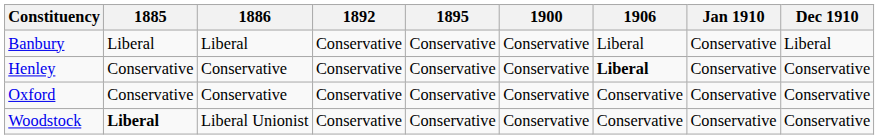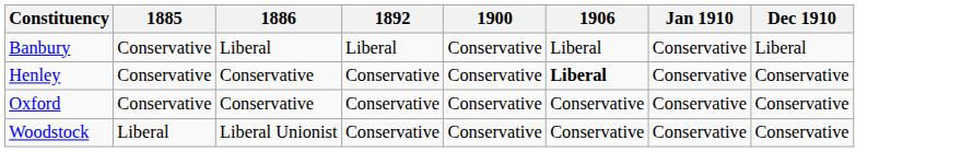 <table class="wikitable sortable">
 <tr>
 <th>Constituency</th>
 <th>1885</th>
 <th>1886</th>
 <th>1892</th>
-<th>1895</th>
 <th>1900</th>
 <th>1906</th>
 <th>Jan 1910</th>
 <th>Dec 1910</th>
 </tr>
 <tr>
 <td><a href='#'>Banbury</a></td>
+<td bgcolor=>Conservative</td>
 <td bgcolor=>Liberal</td>
 <td bgcolor=>Liberal</td>
-<td bgcolor=>Conservative</td>
-<td bgcolor=>Conservative</td>
 <td bgcolor=>Conservative</td>
 <td bgcolor=>Liberal</td>
 <td bgcolor=>Conservative</td>
 <td bgcolor=>Liberal</td>
 </tr>
 <tr>
 <td><a href='#'>Henley</a></td>
-<td bgcolor=>Conservative</td>
 <td bgcolor=>Conservative</td>
 <td bgcolor=>Conservative</td>
 <td bgcolor=>Conservative</td>
 <td bgcolor=>Conservative</td>
 <td bgcolor=><strong>Liberal</strong></td>
 <td bgcolor=>Conservative</td>
 <td bgcolor=>Conservative</td>
 </tr>
 <tr>
 <td><a href='#'>Oxford</a></td>
 <td bgcolor=>Conservative</td>
 <td bgcolor=>Conservative</td>
 <td bgcolor=>Conservative</td>
 <td bgcolor=>Conservative</td>
 <td bgcolor=>Conservative</td>
 <td bgcolor=>Conservative</td>
 <td bgcolor=>Conservative</td>
-<td bgcolor=>Conservative</td>
 </tr>
 <tr>
 <td><a href='#'>Woodstock</a></td>
-<td bgcolor=><strong>Liberal</strong></td>
+<td bgcolor=>Liberal</td>
 <td bgcolor=>Liberal Unionist</td>
-<td bgcolor=>Conservative</td>
 <td bgcolor=>Conservative</td>
 <td bgcolor=>Conservative</td>
 <td bgcolor=>Conservative</td>
 <td bgcolor=>Conservative</td>
 <td bgcolor=>Conservative</td>
 </tr>
 </table>
